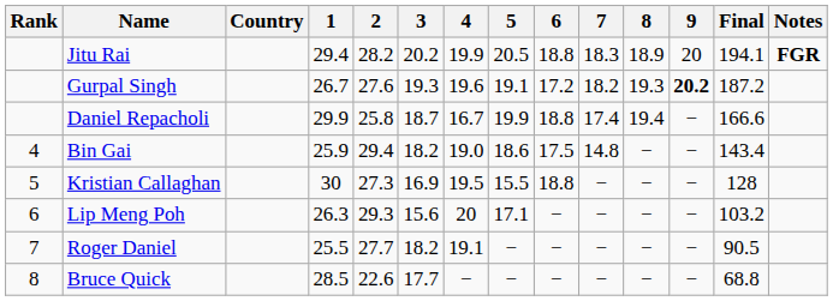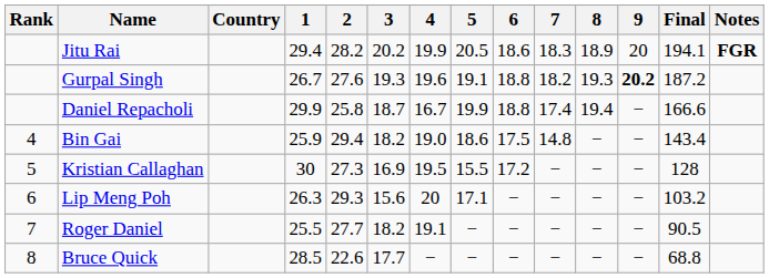 <table class="wikitable sortable" style="text-align:center;">
 <tr>
 <th>Rank</th>
 <th>Name</th>
 <th>Country</th>
 <th>1</th>
 <th>2</th>
 <th>3</th>
 <th>4</th>
 <th>5</th>
 <th>6</th>
 <th>7</th>
 <th>8</th>
 <th>9</th>
 <th>Final</th>
 <th>Notes</th>
 </tr>
 <tr>
 <td></td>
 <td align=left><a href='#'>Jitu Rai</a></td>
 <td align=left></td>
 <td>29.4</td>
 <td>28.2</td>
 <td>20.2</td>
 <td>19.9</td>
 <td>20.5</td>
-<td>18.8</td>
+<td>18.6</td>
 <td>18.3</td>
 <td>18.9</td>
 <td>20</td>
 <td>194.1</td>
 <td><strong>FGR</strong></td>
 </tr>
 <tr>
 <td></td>
 <td align=left><a href='#'>Gurpal Singh</a></td>
 <td align=left></td>
 <td>26.7</td>
 <td>27.6</td>
 <td>19.3</td>
 <td>19.6</td>
 <td>19.1</td>
-<td>17.2</td>
+<td>18.8</td>
 <td>18.2</td>
 <td>19.3</td>
 <td><strong>20.2</strong></td>
 <td>187.2</td>
 <td></td>
 </tr>
 <tr>
 <td></td>
 <td align=left><a href='#'>Daniel Repacholi</a></td>
 <td align=left></td>
 <td>29.9</td>
 <td>25.8</td>
 <td>18.7</td>
 <td>16.7</td>
 <td>19.9</td>
 <td>18.8</td>
 <td>17.4</td>
 <td>19.4</td>
 <td>−</td>
 <td>166.6</td>
 <td></td>
 </tr>
 <tr>
 <td>4</td>
 <td align=left><a href='#'>Bin Gai</a></td>
 <td align=left></td>
 <td>25.9</td>
 <td>29.4</td>
 <td>18.2</td>
 <td>19.0</td>
 <td>18.6</td>
 <td>17.5</td>
 <td>14.8</td>
 <td>−</td>
 <td>−</td>
 <td>143.4</td>
 <td></td>
 </tr>
 <tr>
 <td>5</td>
 <td align=left><a href='#'>Kristian Callaghan</a></td>
 <td align=left></td>
 <td>30</td>
 <td>27.3</td>
 <td>16.9</td>
 <td>19.5</td>
 <td>15.5</td>
-<td>18.8</td>
+<td>17.2</td>
 <td>−</td>
 <td>−</td>
 <td>−</td>
 <td>128</td>
 <td></td>
 </tr>
 <tr>
 <td>6</td>
 <td align=left><a href='#'>Lip Meng Poh</a></td>
 <td align=left></td>
 <td>26.3</td>
 <td>29.3</td>
 <td>15.6</td>
 <td>20</td>
 <td>17.1</td>
 <td>−</td>
 <td>−</td>
 <td>−</td>
 <td>−</td>
 <td>103.2</td>
 <td></td>
 </tr>
 <tr>
 <td>7</td>
 <td align=left><a href='#'>Roger Daniel</a></td>
 <td align=left></td>
 <td>25.5</td>
 <td>27.7</td>
 <td>18.2</td>
 <td>19.1</td>
 <td>−</td>
 <td>−</td>
 <td>−</td>
 <td>−</td>
 <td>−</td>
 <td>90.5</td>
 <td></td>
 </tr>
 <tr>
 <td>8</td>
 <td align=left><a href='#'>Bruce Quick</a></td>
 <td align=left></td>
 <td>28.5</td>
 <td>22.6</td>
 <td>17.7</td>
 <td>−</td>
 <td>−</td>
 <td>−</td>
 <td>−</td>
 <td>−</td>
 <td>−</td>
 <td>68.8</td>
 <td></td>
 </tr>
 </table>
